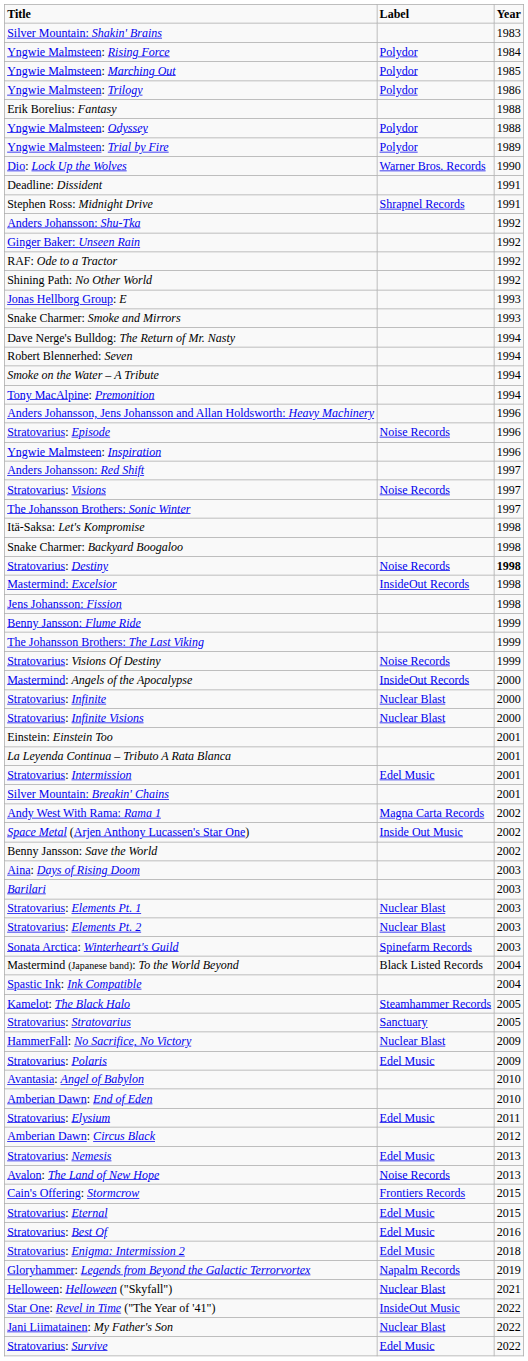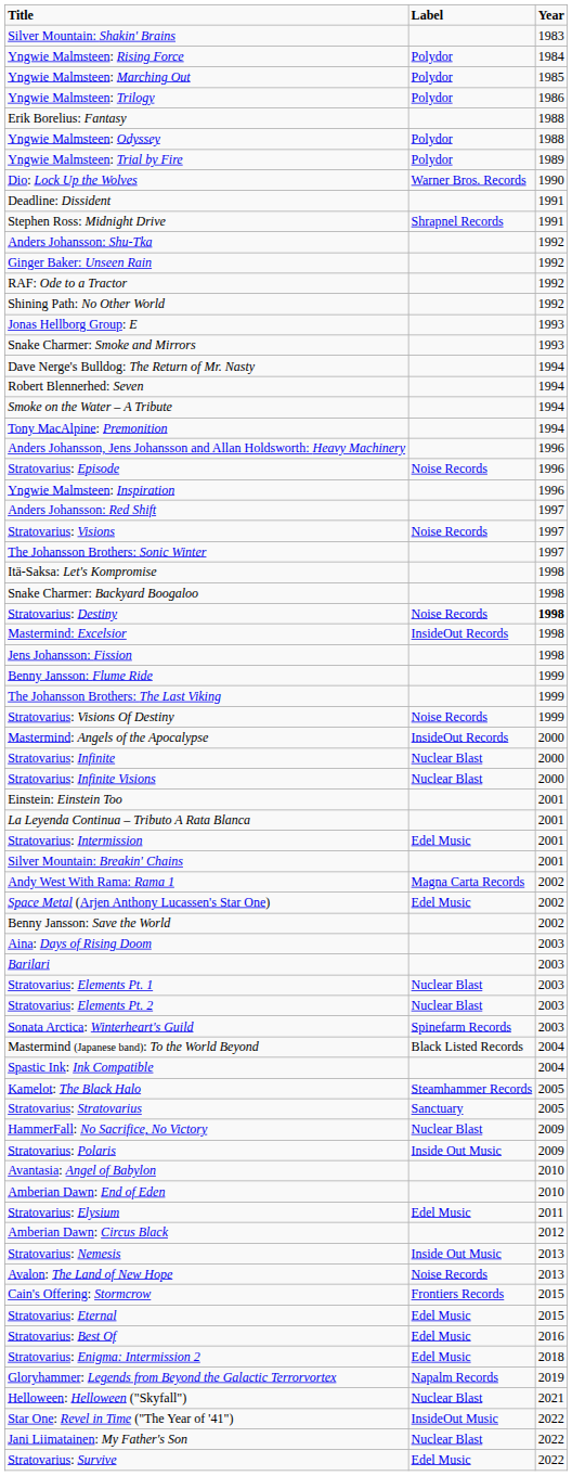 <table class="wikitable">
 <tr>
 <td><strong>Title</strong></td>
 <td><strong>Label</strong></td>
 <td><strong>Year</strong></td>
 </tr>
 <tr>
 <td><a href='#'>Silver Mountain: <em>Shakin' Brains</em></a></td>
 <td></td>
 <td>1983</td>
 </tr>
 <tr>
 <td><a href='#'>Yngwie Malmsteen</a>: <em><a href='#'>Rising Force</a></em></td>
 <td><a href='#'>Polydor</a></td>
 <td>1984</td>
 </tr>
 <tr>
 <td><a href='#'>Yngwie Malmsteen</a>: <em><a href='#'>Marching Out</a></em></td>
 <td><a href='#'>Polydor</a></td>
 <td>1985</td>
 </tr>
 <tr>
 <td><a href='#'>Yngwie Malmsteen</a>: <em><a href='#'>Trilogy</a></em></td>
 <td><a href='#'>Polydor</a></td>
 <td>1986</td>
 </tr>
 <tr>
 <td>Erik Borelius: <em>Fantasy</em></td>
 <td></td>
 <td>1988</td>
 </tr>
 <tr>
 <td><a href='#'>Yngwie Malmsteen</a>: <em><a href='#'>Odyssey</a></em></td>
 <td><a href='#'>Polydor</a></td>
 <td>1988</td>
 </tr>
 <tr>
 <td><a href='#'>Yngwie Malmsteen</a>: <em><a href='#'>Trial by Fire</a></em></td>
 <td><a href='#'>Polydor</a></td>
 <td>1989</td>
 </tr>
 <tr>
 <td><a href='#'>Dio</a>: <em><a href='#'>Lock Up the Wolves</a></em></td>
 <td><a href='#'>Warner Bros. Records</a></td>
 <td>1990</td>
 </tr>
 <tr>
 <td>Deadline: <em>Dissident</em></td>
 <td></td>
 <td>1991</td>
 </tr>
 <tr>
 <td>Stephen Ross: <em>Midnight Drive</em></td>
 <td><a href='#'>Shrapnel Records</a></td>
 <td>1991</td>
 </tr>
 <tr>
 <td><a href='#'>Anders Johansson: <em>Shu-Tka</em></a></td>
 <td></td>
 <td>1992</td>
 </tr>
 <tr>
 <td><a href='#'>Ginger Baker: <em>Unseen Rain</em></a></td>
 <td></td>
 <td>1992</td>
 </tr>
 <tr>
 <td>RAF: <em>Ode to a Tractor</em></td>
 <td></td>
 <td>1992</td>
 </tr>
 <tr>
 <td>Shining Path: <em>No Other World</em></td>
 <td></td>
 <td>1992</td>
 </tr>
 <tr>
 <td><a href='#'>Jonas Hellborg Group</a>: <em>E</em></td>
 <td></td>
 <td>1993</td>
 </tr>
 <tr>
 <td>Snake Charmer: <em>Smoke and Mirrors</em></td>
 <td></td>
 <td>1993</td>
 </tr>
 <tr>
 <td>Dave Nerge's Bulldog: <em>The Return of Mr. Nasty</em></td>
 <td></td>
 <td>1994</td>
 </tr>
 <tr>
 <td>Robert Blennerhed: <em>Seven</em></td>
 <td></td>
 <td>1994</td>
 </tr>
 <tr>
 <td><em>Smoke on the Water – A Tribute</em></td>
 <td></td>
 <td>1994</td>
 </tr>
 <tr>
 <td><a href='#'>Tony MacAlpine</a>: <em><a href='#'>Premonition</a></em></td>
 <td></td>
 <td>1994</td>
 </tr>
 <tr>
 <td><a href='#'>Anders Johansson, Jens Johansson and Allan Holdsworth: <em>Heavy Machinery</em></a></td>
 <td></td>
 <td>1996</td>
 </tr>
 <tr>
 <td><a href='#'>Stratovarius</a>: <em><a href='#'>Episode</a></em></td>
 <td><a href='#'>Noise Records</a></td>
 <td>1996</td>
 </tr>
 <tr>
 <td><a href='#'>Yngwie Malmsteen</a>: <em><a href='#'>Inspiration</a></em></td>
 <td></td>
 <td>1996</td>
 </tr>
 <tr>
 <td><a href='#'>Anders Johansson: <em>Red Shift</em></a></td>
 <td></td>
 <td>1997</td>
 </tr>
 <tr>
 <td><a href='#'>Stratovarius</a>: <em><a href='#'>Visions</a></em></td>
 <td><a href='#'>Noise Records</a></td>
 <td>1997</td>
 </tr>
 <tr>
 <td><a href='#'>The Johansson Brothers: <em>Sonic Winter</em></a></td>
 <td></td>
 <td>1997</td>
 </tr>
 <tr>
 <td>Itä-Saksa: <em>Let's Kompromise</em></td>
 <td></td>
 <td>1998</td>
 </tr>
 <tr>
 <td>Snake Charmer: <em>Backyard Boogaloo</em></td>
 <td></td>
 <td>1998</td>
 </tr>
 <tr>
 <td><a href='#'>Stratovarius</a>: <em><a href='#'>Destiny</a></em></td>
 <td><a href='#'>Noise Records</a></td>
 <td><strong>1998</strong></td>
 </tr>
 <tr>
 <td><a href='#'>Mastermind: <em>Excelsior</em></a></td>
 <td><a href='#'>InsideOut Records</a></td>
 <td>1998</td>
 </tr>
 <tr>
 <td><a href='#'>Jens Johansson: <em>Fission</em></a></td>
 <td></td>
 <td>1998</td>
 </tr>
 <tr>
 <td><a href='#'>Benny Jansson: <em>Flume Ride</em></a></td>
 <td></td>
 <td>1999</td>
 </tr>
 <tr>
 <td><a href='#'>The Johansson Brothers: <em>The Last Viking</em></a></td>
 <td></td>
 <td>1999</td>
 </tr>
 <tr>
 <td><a href='#'>Stratovarius</a>: <em>Visions Of Destiny</em></td>
 <td><a href='#'>Noise Records</a></td>
 <td>1999</td>
 </tr>
 <tr>
 <td><a href='#'>Mastermind</a>: <em>Angels of the Apocalypse</em></td>
 <td><a href='#'>InsideOut Records</a></td>
 <td>2000</td>
 </tr>
 <tr>
 <td><a href='#'>Stratovarius</a>: <em><a href='#'>Infinite</a></em></td>
 <td><a href='#'>Nuclear Blast</a></td>
 <td>2000</td>
 </tr>
 <tr>
 <td><a href='#'>Stratovarius</a>: <em><a href='#'>Infinite Visions</a></em></td>
 <td><a href='#'>Nuclear Blast</a></td>
 <td>2000</td>
 </tr>
 <tr>
 <td>Einstein: <em>Einstein Too</em></td>
 <td></td>
 <td>2001</td>
 </tr>
 <tr>
 <td><em>La Leyenda Continua – Tributo A Rata Blanca</em></td>
 <td></td>
 <td>2001</td>
 </tr>
 <tr>
 <td><a href='#'>Stratovarius</a>: <em><a href='#'>Intermission</a></em></td>
 <td><a href='#'>Edel Music</a></td>
 <td>2001</td>
 </tr>
 <tr>
 <td><a href='#'>Silver Mountain: <em>Breakin' Chains</em></a></td>
 <td></td>
 <td>2001</td>
 </tr>
 <tr>
 <td><a href='#'>Andy West With Rama: <em>Rama 1</em></a></td>
 <td><a href='#'>Magna Carta Records</a></td>
 <td>2002</td>
 </tr>
 <tr>
 <td><a href='#'><em>Space Metal</em></a> (<a href='#'>Arjen Anthony Lucassen's Star One</a>)</td>
-<td><a href='#'>Inside Out Music</a></td>
+<td><a href='#'>Edel Music</a></td>
 <td>2002</td>
 </tr>
 <tr>
 <td>Benny Jansson: <em>Save the World</em></td>
 <td></td>
 <td>2002</td>
 </tr>
 <tr>
 <td><a href='#'>Aina</a>: <em><a href='#'>Days of Rising Doom</a></em></td>
 <td></td>
 <td>2003</td>
 </tr>
 <tr>
 <td><em><a href='#'>Barilari</a></em></td>
 <td></td>
 <td>2003</td>
 </tr>
 <tr>
 <td><a href='#'>Stratovarius</a>: <em><a href='#'>Elements Pt. 1</a></em></td>
 <td><a href='#'>Nuclear Blast</a></td>
 <td>2003</td>
 </tr>
 <tr>
 <td><a href='#'>Stratovarius</a>: <em><a href='#'>Elements Pt. 2</a></em></td>
 <td><a href='#'>Nuclear Blast</a></td>
 <td>2003</td>
 </tr>
 <tr>
 <td><a href='#'>Sonata Arctica</a>: <em><a href='#'>Winterheart's Guild</a></em></td>
 <td><a href='#'>Spinefarm Records</a></td>
 <td>2003</td>
 </tr>
 <tr>
 <td>Mastermind <small>(Japanese band)</small>: <em>To the World Beyond</em></td>
 <td>Black Listed Records</td>
 <td>2004</td>
 </tr>
 <tr>
 <td><a href='#'>Spastic Ink</a>: <em><a href='#'>Ink Compatible</a></em></td>
 <td></td>
 <td>2004</td>
 </tr>
 <tr>
 <td><a href='#'>Kamelot</a>: <em><a href='#'>The Black Halo</a></em></td>
 <td><a href='#'>Steamhammer Records</a></td>
 <td>2005</td>
 </tr>
 <tr>
 <td><a href='#'>Stratovarius</a>: <em><a href='#'>Stratovarius</a></em></td>
 <td><a href='#'>Sanctuary</a></td>
 <td>2005</td>
 </tr>
 <tr>
 <td><a href='#'>HammerFall</a>: <em><a href='#'>No Sacrifice, No Victory</a></em></td>
 <td><a href='#'>Nuclear Blast</a></td>
 <td>2009</td>
 </tr>
 <tr>
 <td><a href='#'>Stratovarius</a>: <em><a href='#'>Polaris</a></em></td>
-<td><a href='#'>Edel Music</a></td>
+<td><a href='#'>Inside Out Music</a></td>
 <td>2009</td>
 </tr>
 <tr>
 <td><a href='#'>Avantasia</a>: <em><a href='#'>Angel of Babylon</a></em></td>
 <td></td>
 <td>2010</td>
 </tr>
 <tr>
 <td><a href='#'>Amberian Dawn</a>: <em><a href='#'>End of Eden</a></em></td>
 <td></td>
 <td>2010</td>
 </tr>
 <tr>
 <td><a href='#'>Stratovarius</a>: <em><a href='#'>Elysium</a></em></td>
 <td><a href='#'>Edel Music</a></td>
 <td>2011</td>
 </tr>
 <tr>
 <td><a href='#'>Amberian Dawn</a>: <em><a href='#'>Circus Black</a></em></td>
 <td></td>
 <td>2012</td>
 </tr>
 <tr>
 <td><a href='#'>Stratovarius</a>: <em><a href='#'>Nemesis</a></em></td>
-<td><a href='#'>Edel Music</a></td>
+<td><a href='#'>Inside Out Music</a></td>
 <td>2013</td>
 </tr>
 <tr>
 <td><a href='#'>Avalon</a>: <em><a href='#'>The Land of New Hope</a></em></td>
 <td><a href='#'>Noise Records</a></td>
 <td>2013</td>
 </tr>
 <tr>
 <td><a href='#'>Cain's Offering</a>: <em><a href='#'>Stormcrow</a></em></td>
 <td><a href='#'>Frontiers Records</a></td>
 <td>2015</td>
 </tr>
 <tr>
 <td><a href='#'>Stratovarius</a>: <em><a href='#'>Eternal</a></em></td>
 <td><a href='#'>Edel Music</a></td>
 <td>2015</td>
 </tr>
 <tr>
 <td><a href='#'>Stratovarius</a>: <em><a href='#'>Best Of</a></em></td>
 <td><a href='#'>Edel Music</a></td>
 <td>2016</td>
 </tr>
 <tr>
 <td><a href='#'>Stratovarius</a>: <em><a href='#'>Enigma: Intermission 2</a></em></td>
 <td><a href='#'>Edel Music</a></td>
 <td>2018</td>
 </tr>
 <tr>
 <td><a href='#'>Gloryhammer</a>: <em><a href='#'>Legends from Beyond the Galactic Terrorvortex</a></em></td>
 <td><a href='#'>Napalm Records</a></td>
 <td>2019</td>
 </tr>
 <tr>
 <td><a href='#'>Helloween</a>: <em><a href='#'>Helloween</a></em> ("Skyfall")</td>
 <td><a href='#'>Nuclear Blast</a></td>
 <td>2021</td>
 </tr>
 <tr>
 <td><a href='#'>Star One</a>: <em><a href='#'>Revel in Time</a></em> ("The Year of '41")</td>
 <td><a href='#'>InsideOut Music</a></td>
 <td>2022</td>
 </tr>
 <tr>
 <td><a href='#'>Jani Liimatainen</a>: <em>My Father's Son</em></td>
 <td><a href='#'>Nuclear Blast</a></td>
 <td>2022</td>
 </tr>
 <tr>
 <td><a href='#'>Stratovarius</a>: <em><a href='#'>Survive</a></em></td>
 <td><a href='#'>Edel Music</a></td>
 <td>2022</td>
 </tr>
 </table>
